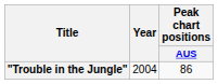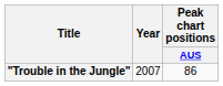 <table class="wikitable plainrowheaders" style="text-align:center;">
 <tr>
 <th scope="col" rowspan="2">Title</th>
 <th scope="col" rowspan="2">Year</th>
 <th scope="col" colspan="1">Peak chart positions</th>
 </tr>
 <tr>
 <th scope="col" style="width:3em;font-size:90%;"><a href='#'>AUS</a><br></th>
 </tr>
 <tr>
 <th scope="row">"Trouble in the Jungle"</th>
-<td>2004</td>
+<td>2007</td>
 <td>86</td>
 </tr>
 </table>
